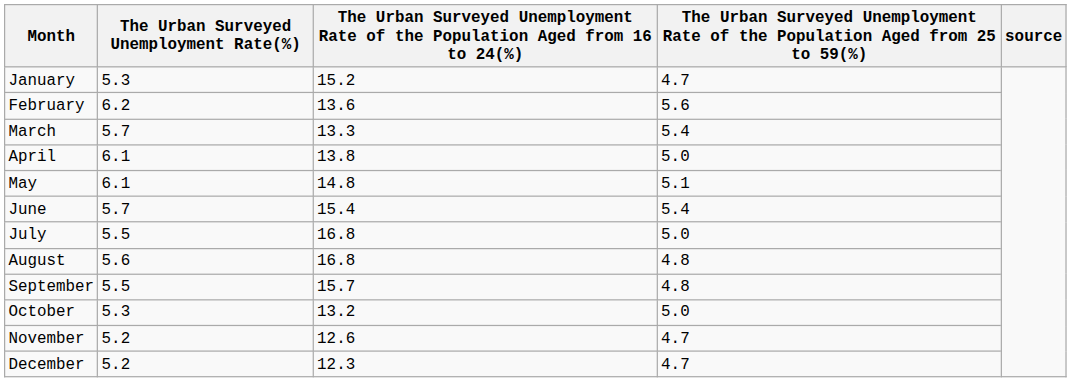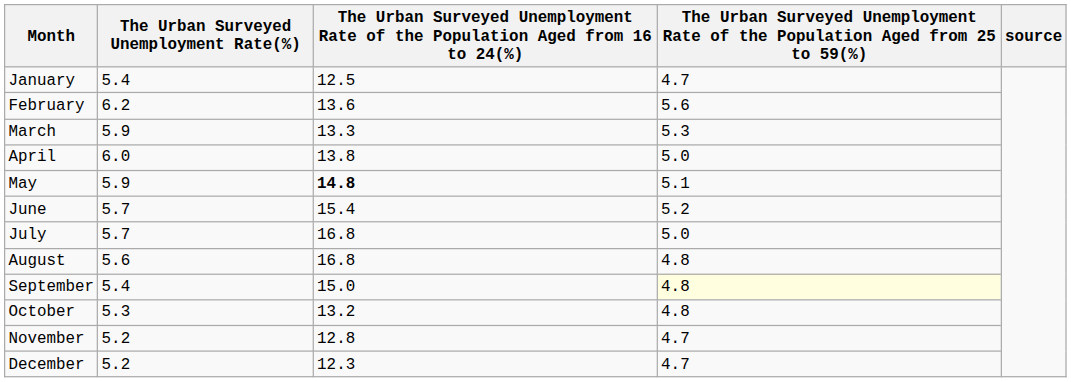 <table class="wikitable">
 <tr>
 <th>Month</th>
 <th>The Urban Surveyed Unemployment Rate(%)</th>
 <th>The Urban Surveyed Unemployment Rate of the Population Aged from 16 to 24(%)</th>
 <th>The Urban Surveyed Unemployment Rate of the Population Aged from 25 to 59(%)</th>
 <th>source</th>
 </tr>
 <tr>
 <td>January</td>
-<td>5.3</td>
-<td>15.2</td>
+<td>5.4</td>
+<td>12.5</td>
 <td>4.7</td>
 <td rowspan="12"></td>
 </tr>
 <tr>
 <td>February</td>
 <td>6.2</td>
 <td>13.6</td>
 <td>5.6</td>
 </tr>
 <tr>
 <td>March</td>
-<td>5.7</td>
+<td>5.9</td>
 <td>13.3</td>
-<td>5.4</td>
+<td>5.3</td>
 </tr>
 <tr>
 <td>April</td>
-<td>6.1</td>
+<td>6.0</td>
 <td>13.8</td>
 <td>5.0</td>
 </tr>
 <tr>
 <td>May</td>
-<td>6.1</td>
-<td>14.8</td>
+<td>5.9</td>
+<td><strong>14.8</strong></td>
 <td>5.1</td>
 </tr>
 <tr>
 <td>June</td>
 <td>5.7</td>
 <td>15.4</td>
-<td>5.4</td>
+<td>5.2</td>
 </tr>
 <tr>
 <td>July</td>
-<td>5.5</td>
+<td>5.7</td>
 <td>16.8</td>
 <td>5.0</td>
 </tr>
 <tr>
 <td>August</td>
 <td>5.6</td>
 <td>16.8</td>
 <td>4.8</td>
 </tr>
 <tr>
 <td>September</td>
-<td>5.5</td>
-<td>15.7</td>
-<td>4.8</td>
+<td>5.4</td>
+<td>15.0</td>
+<td style="background: lightyellow;">4.8</td>
 </tr>
 <tr>
 <td>October</td>
 <td>5.3</td>
 <td>13.2</td>
-<td>5.0</td>
+<td>4.8</td>
 </tr>
 <tr>
 <td>November</td>
 <td>5.2</td>
-<td>12.6</td>
+<td>12.8</td>
 <td>4.7</td>
 </tr>
 <tr>
 <td>December</td>
 <td>5.2</td>
 <td>12.3</td>
 <td>4.7</td>
 </tr>
 </table>
